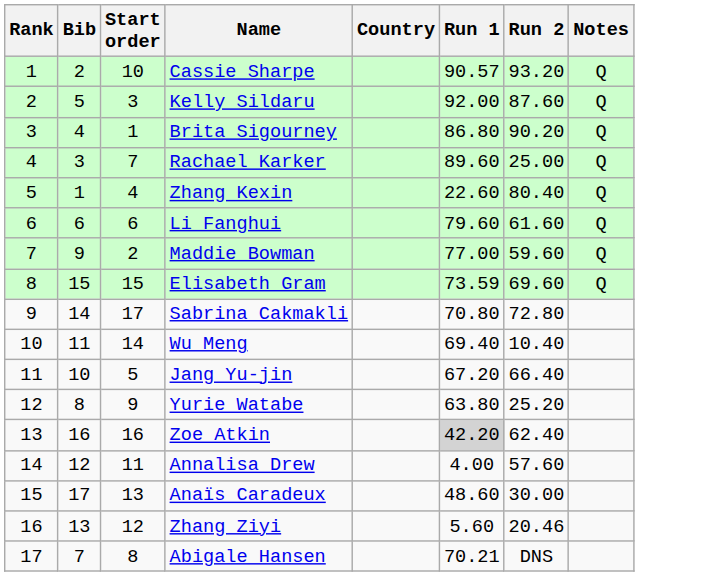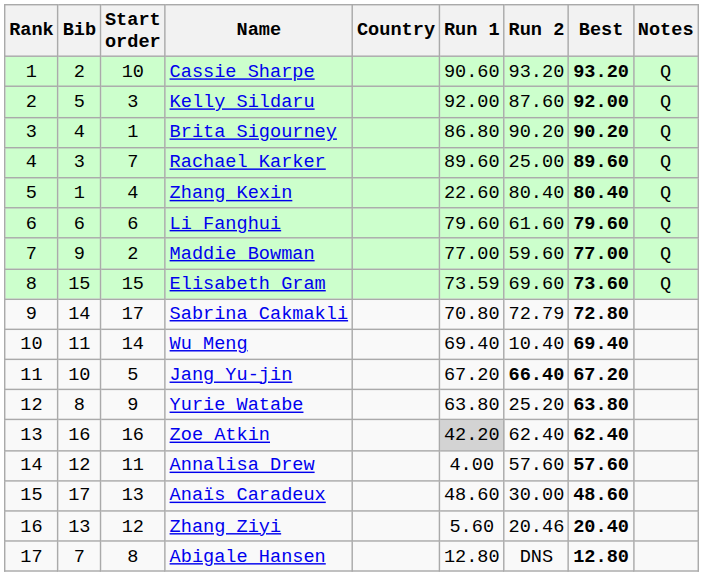 <table class="wikitable sortable" style="text-align:center">
 <tr>
 <th>Rank</th>
 <th>Bib</th>
 <th>Start<br>order</th>
 <th>Name</th>
 <th>Country</th>
 <th>Run 1</th>
 <th>Run 2</th>
+<th>Best</th>
 <th>Notes</th>
 </tr>
 <tr bgcolor=ccffcc>
 <td>1</td>
 <td>2</td>
 <td>10</td>
 <td align=left><a href='#'>Cassie Sharpe</a></td>
 <td align=left></td>
-<td>90.57</td>
+<td>90.60</td>
 <td>93.20</td>
+<td><strong>93.20</strong></td>
 <td>Q</td>
 </tr>
 <tr bgcolor=ccffcc>
 <td>2</td>
 <td>5</td>
 <td>3</td>
 <td align=left><a href='#'>Kelly Sildaru</a></td>
 <td align=left></td>
 <td>92.00</td>
 <td>87.60</td>
+<td><strong>92.00</strong></td>
 <td>Q</td>
 </tr>
 <tr bgcolor=ccffcc>
 <td>3</td>
 <td>4</td>
 <td>1</td>
 <td align=left><a href='#'>Brita Sigourney</a></td>
 <td align=left></td>
 <td>86.80</td>
 <td>90.20</td>
+<td><strong>90.20</strong></td>
 <td>Q</td>
 </tr>
 <tr bgcolor=ccffcc>
 <td>4</td>
 <td>3</td>
 <td>7</td>
 <td align=left><a href='#'>Rachael Karker</a></td>
 <td align=left></td>
 <td>89.60</td>
 <td>25.00</td>
+<td><strong>89.60</strong></td>
 <td>Q</td>
 </tr>
 <tr bgcolor=ccffcc>
 <td>5</td>
 <td>1</td>
 <td>4</td>
 <td align=left><a href='#'>Zhang Kexin</a></td>
 <td align=left></td>
 <td>22.60</td>
 <td>80.40</td>
+<td><strong>80.40</strong></td>
 <td>Q</td>
 </tr>
 <tr bgcolor=ccffcc>
 <td>6</td>
 <td>6</td>
 <td>6</td>
 <td align=left><a href='#'>Li Fanghui</a></td>
 <td align=left></td>
 <td>79.60</td>
 <td>61.60</td>
+<td><strong>79.60</strong></td>
 <td>Q</td>
 </tr>
 <tr bgcolor=ccffcc>
 <td>7</td>
 <td>9</td>
 <td>2</td>
 <td align=left><a href='#'>Maddie Bowman</a></td>
 <td align=left></td>
 <td>77.00</td>
 <td>59.60</td>
+<td><strong>77.00</strong></td>
 <td>Q</td>
 </tr>
 <tr bgcolor=ccffcc>
 <td>8</td>
 <td>15</td>
 <td>15</td>
 <td align=left><a href='#'>Elisabeth Gram</a></td>
 <td align=left></td>
 <td>73.59</td>
 <td>69.60</td>
+<td><strong>73.60</strong></td>
 <td>Q</td>
 </tr>
 <tr>
 <td>9</td>
 <td>14</td>
 <td>17</td>
 <td align=left><a href='#'>Sabrina Cakmakli</a></td>
 <td align=left></td>
 <td>70.80</td>
-<td>72.80</td>
+<td>72.79</td>
+<td><strong>72.80</strong></td>
 <td></td>
 </tr>
 <tr>
 <td>10</td>
 <td>11</td>
 <td>14</td>
 <td align=left><a href='#'>Wu Meng</a></td>
 <td align=left></td>
 <td>69.40</td>
 <td>10.40</td>
+<td><strong>69.40</strong></td>
 <td></td>
 </tr>
 <tr>
 <td>11</td>
 <td>10</td>
 <td>5</td>
 <td align=left><a href='#'>Jang Yu-jin</a></td>
 <td align=left></td>
 <td>67.20</td>
-<td>66.40</td>
+<td><strong>66.40</strong></td>
+<td><strong>67.20</strong></td>
 <td></td>
 </tr>
 <tr>
 <td>12</td>
 <td>8</td>
 <td>9</td>
 <td align=left><a href='#'>Yurie Watabe</a></td>
 <td align=left></td>
 <td>63.80</td>
 <td>25.20</td>
+<td><strong>63.80</strong></td>
 <td></td>
 </tr>
 <tr>
 <td>13</td>
 <td>16</td>
 <td>16</td>
 <td align=left><a href='#'>Zoe Atkin</a></td>
 <td align=left></td>
 <td style="background: lightgrey;">42.20</td>
 <td>62.40</td>
+<td><strong>62.40</strong></td>
 <td></td>
 </tr>
 <tr>
 <td>14</td>
 <td>12</td>
 <td>11</td>
 <td align=left><a href='#'>Annalisa Drew</a></td>
 <td align=left></td>
 <td>4.00</td>
 <td>57.60</td>
+<td><strong>57.60</strong></td>
 <td></td>
 </tr>
 <tr>
 <td>15</td>
 <td>17</td>
 <td>13</td>
 <td align=left><a href='#'>Anaïs Caradeux</a></td>
 <td align=left></td>
 <td>48.60</td>
 <td>30.00</td>
+<td><strong>48.60</strong></td>
 <td></td>
 </tr>
 <tr>
 <td>16</td>
 <td>13</td>
 <td>12</td>
 <td align=left><a href='#'>Zhang Ziyi</a></td>
 <td align=left></td>
 <td>5.60</td>
 <td>20.46</td>
+<td><strong>20.40</strong></td>
 <td></td>
 </tr>
 <tr>
 <td>17</td>
 <td>7</td>
 <td>8</td>
 <td align=left><a href='#'>Abigale Hansen</a></td>
 <td align=left></td>
-<td>70.21</td>
+<td>12.80</td>
 <td>DNS</td>
+<td><strong>12.80</strong></td>
 <td></td>
 </tr>
 </table>
